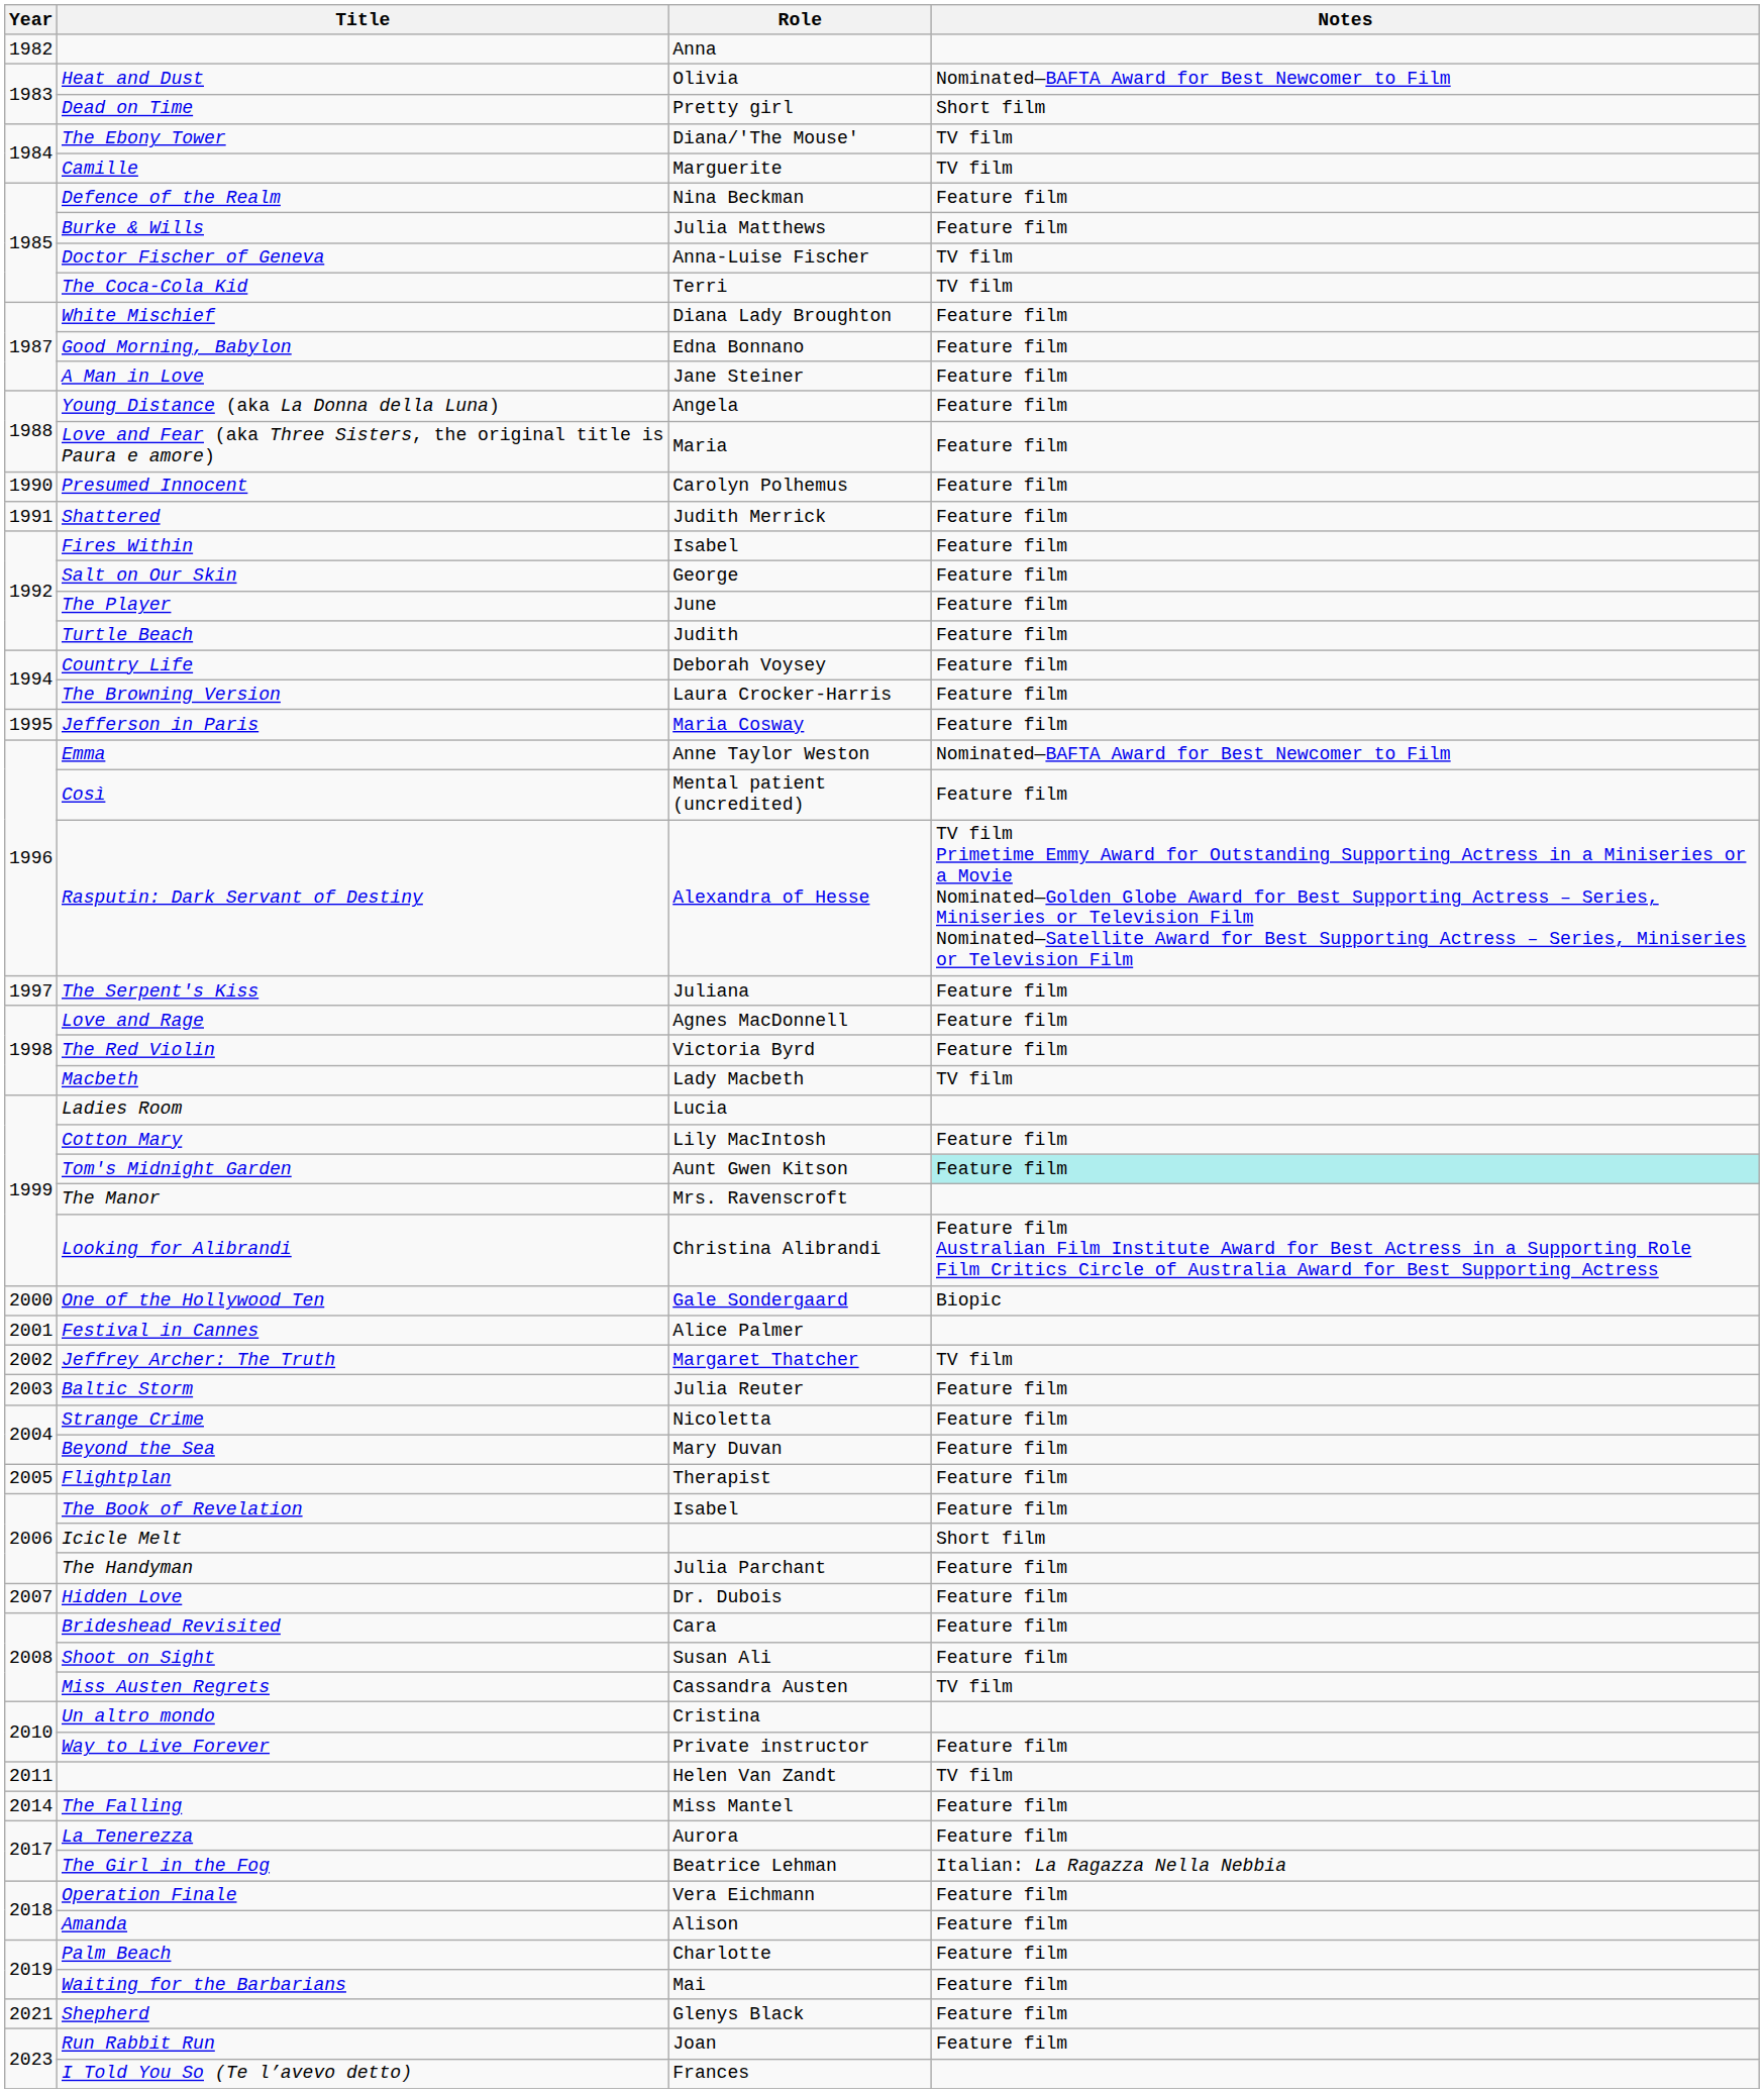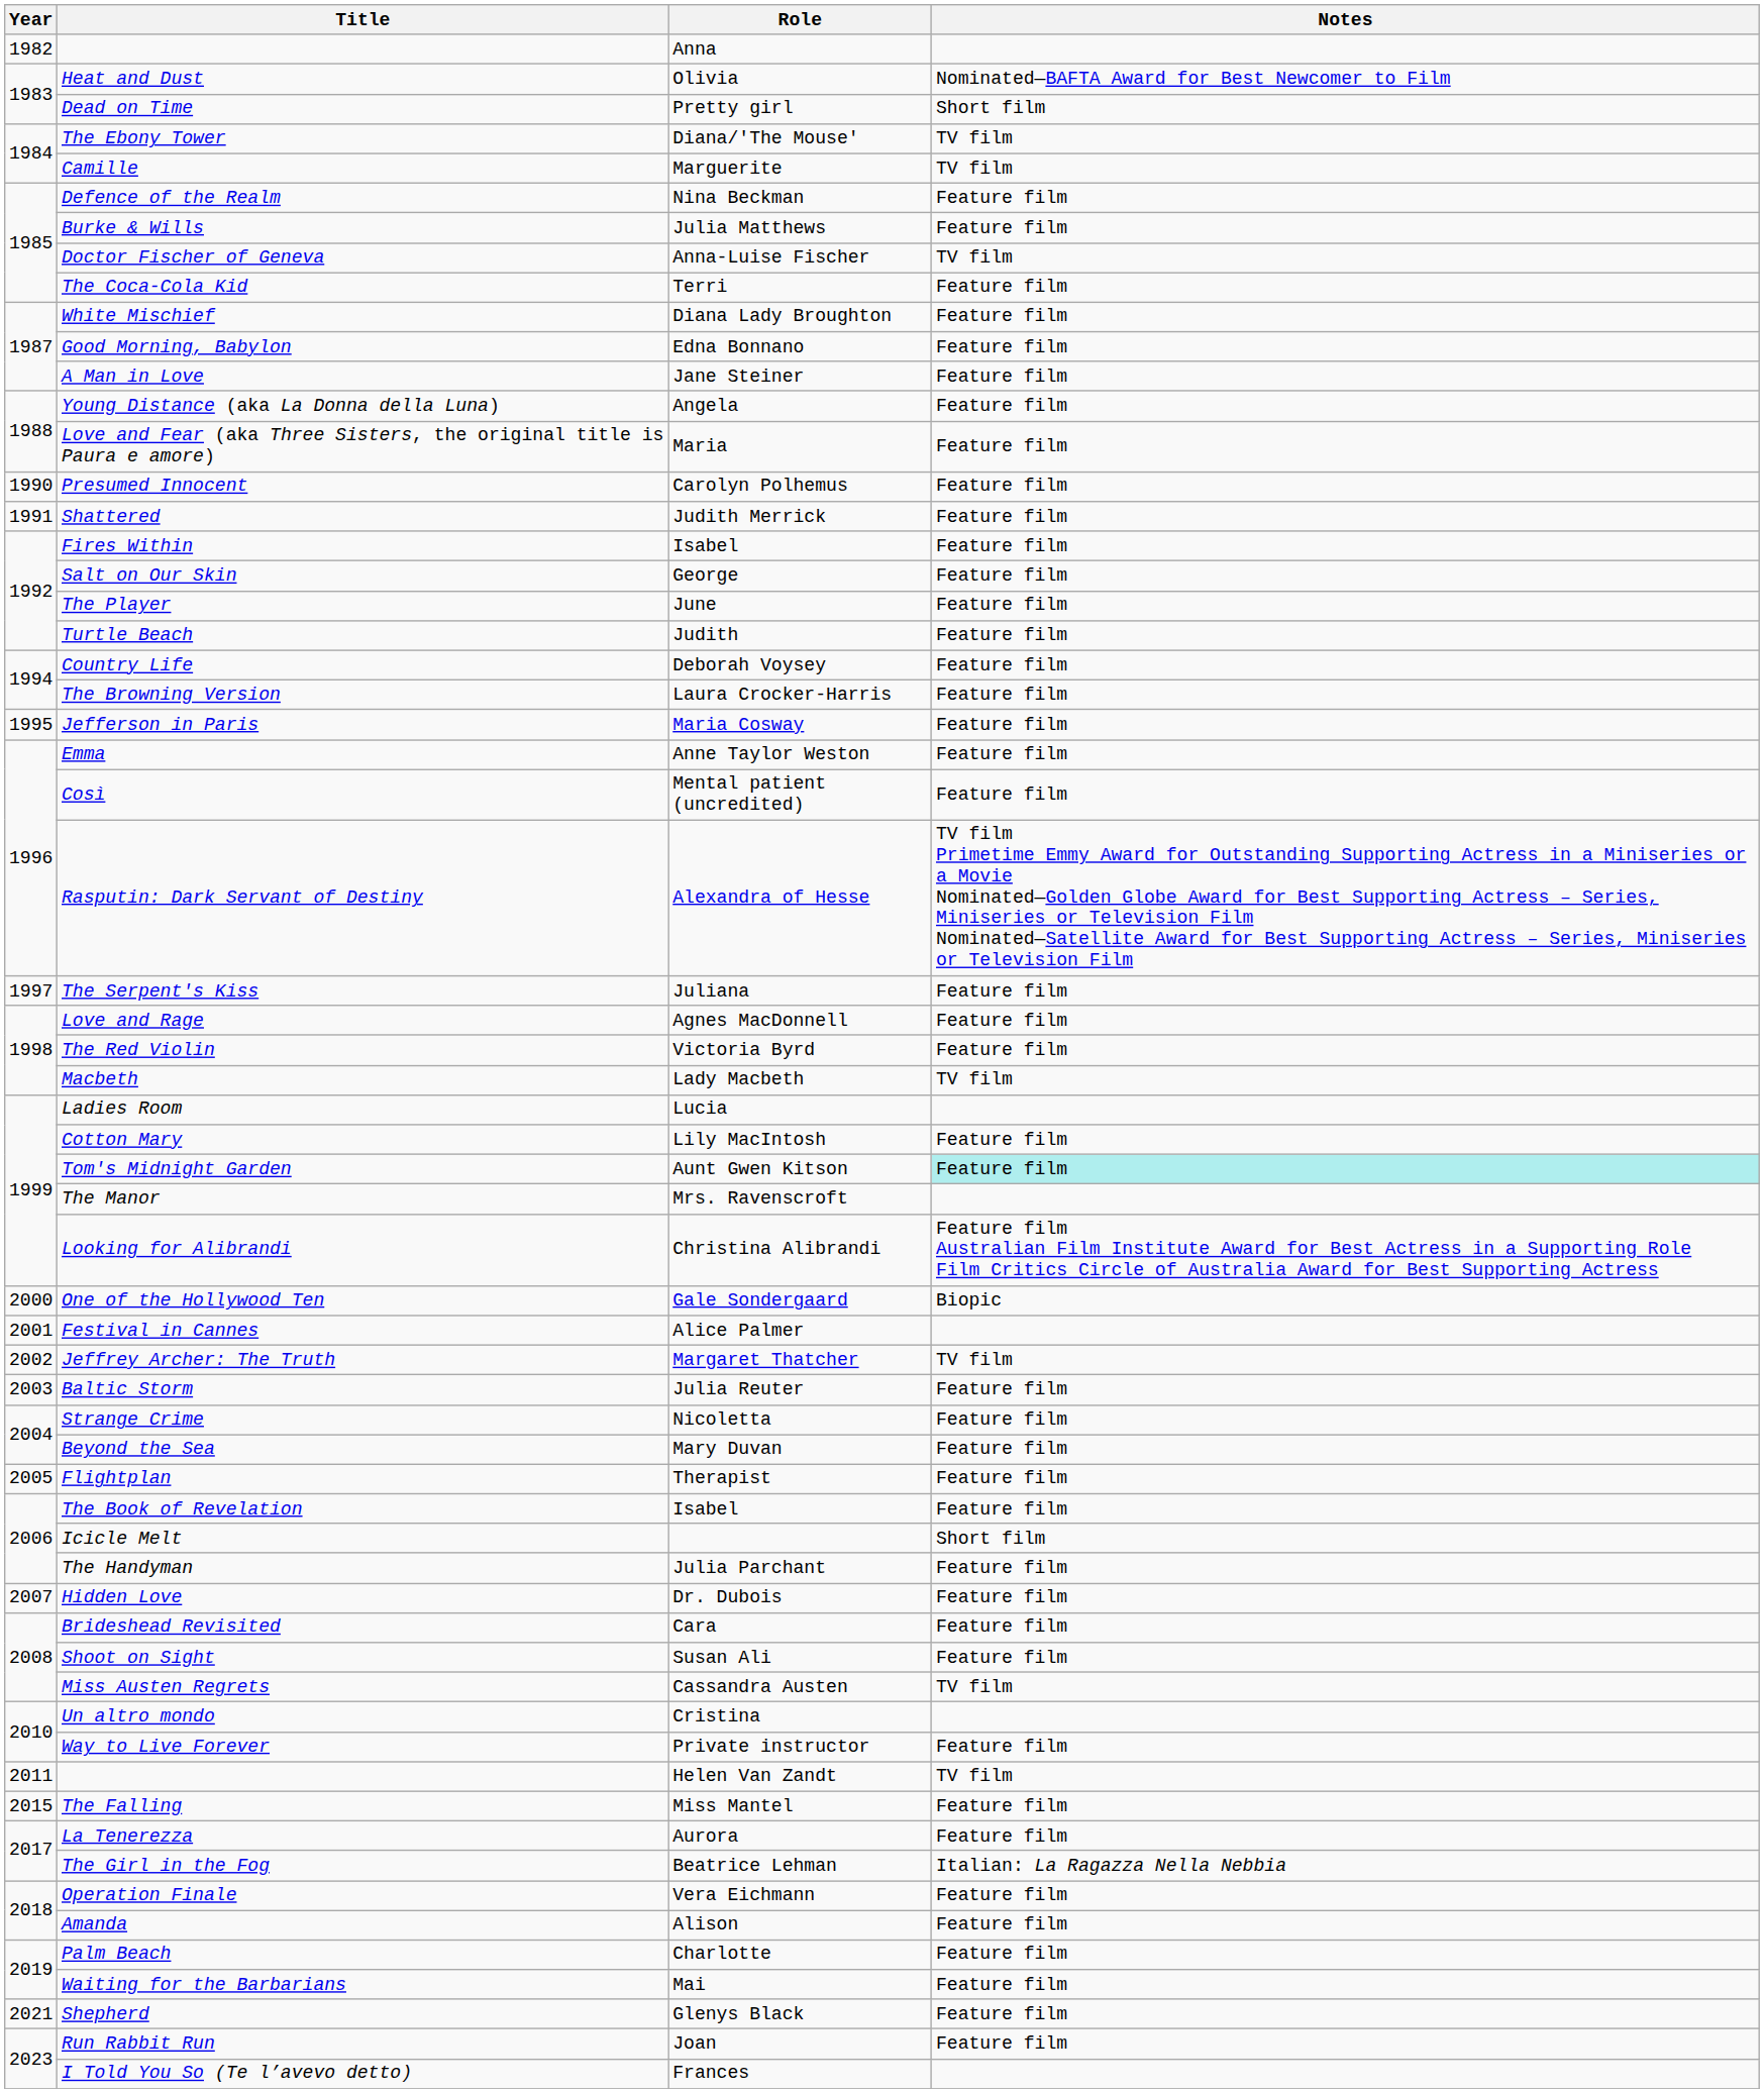 <table class="wikitable sortable">
 <tr>
 <th>Year</th>
 <th>Title</th>
 <th>Role</th>
 <th>Notes</th>
 </tr>
 <tr>
 <td>1982</td>
 <td><em></em></td>
 <td>Anna</td>
 <td></td>
 </tr>
 <tr>
 <td rowspan="2">1983</td>
 <td><em><a href='#'>Heat and Dust</a></em></td>
 <td>Olivia</td>
 <td>Nominated—<a href='#'>BAFTA Award for Best Newcomer to Film</a></td>
 </tr>
 <tr>
 <td><em><a href='#'>Dead on Time</a></em></td>
 <td>Pretty girl</td>
 <td>Short film</td>
 </tr>
 <tr>
 <td rowspan="2">1984</td>
 <td><em><a href='#'>The Ebony Tower</a></em></td>
 <td>Diana/'The Mouse'</td>
 <td>TV film</td>
 </tr>
 <tr>
 <td><em><a href='#'>Camille</a></em></td>
 <td>Marguerite</td>
 <td>TV film</td>
 </tr>
 <tr>
 <td rowspan="4">1985</td>
 <td><em><a href='#'>Defence of the Realm</a></em></td>
 <td>Nina Beckman</td>
 <td>Feature film</td>
 </tr>
 <tr>
 <td><em><a href='#'>Burke & Wills</a></em></td>
 <td>Julia Matthews</td>
 <td>Feature film</td>
 </tr>
 <tr>
 <td><em><a href='#'>Doctor Fischer of Geneva</a></em></td>
 <td>Anna-Luise Fischer</td>
 <td>TV film</td>
 </tr>
 <tr>
 <td><em><a href='#'>The Coca-Cola Kid</a></em></td>
 <td>Terri</td>
-<td>TV film</td>
+<td>Feature film</td>
 </tr>
 <tr>
 <td rowspan="3">1987</td>
 <td><em><a href='#'>White Mischief</a></em></td>
 <td>Diana Lady Broughton</td>
 <td>Feature film</td>
 </tr>
 <tr>
 <td><em><a href='#'>Good Morning, Babylon</a></em></td>
 <td>Edna Bonnano</td>
 <td>Feature film</td>
 </tr>
 <tr>
 <td><em><a href='#'>A Man in Love</a></em></td>
 <td>Jane Steiner</td>
 <td>Feature film</td>
 </tr>
 <tr>
 <td rowspan="2">1988</td>
 <td><em><a href='#'>Young Distance</a></em> (aka <em>La Donna della Luna</em>)</td>
 <td>Angela</td>
 <td>Feature film</td>
 </tr>
 <tr>
 <td><em><a href='#'>Love and Fear</a></em> (aka <em>Three Sisters</em>, the original title is <em>Paura e amore</em>)</td>
 <td>Maria</td>
 <td>Feature film</td>
 </tr>
 <tr>
 <td>1990</td>
 <td><em><a href='#'>Presumed Innocent</a></em></td>
 <td>Carolyn Polhemus</td>
 <td>Feature film</td>
 </tr>
 <tr>
 <td>1991</td>
 <td><em><a href='#'>Shattered</a></em></td>
 <td>Judith Merrick</td>
 <td>Feature film</td>
 </tr>
 <tr>
 <td rowspan="4">1992</td>
 <td><em><a href='#'>Fires Within</a></em></td>
 <td>Isabel</td>
 <td>Feature film</td>
 </tr>
 <tr>
 <td><em><a href='#'>Salt on Our Skin</a></em></td>
 <td>George</td>
 <td>Feature film</td>
 </tr>
 <tr>
 <td><em><a href='#'>The Player</a></em></td>
 <td>June</td>
 <td>Feature film</td>
 </tr>
 <tr>
 <td><em><a href='#'>Turtle Beach</a></em></td>
 <td>Judith</td>
 <td>Feature film</td>
 </tr>
 <tr>
 <td rowspan="2">1994</td>
 <td><em><a href='#'>Country Life</a></em></td>
 <td>Deborah Voysey</td>
 <td>Feature film</td>
 </tr>
 <tr>
 <td><em><a href='#'>The Browning Version</a></em></td>
 <td>Laura Crocker-Harris</td>
 <td>Feature film</td>
 </tr>
 <tr>
 <td>1995</td>
 <td><em><a href='#'>Jefferson in Paris</a></em></td>
 <td><a href='#'>Maria Cosway</a></td>
 <td>Feature film</td>
 </tr>
 <tr>
 <td rowspan="3">1996</td>
 <td><em><a href='#'>Emma</a></em></td>
 <td>Anne Taylor Weston</td>
-<td>Nominated—<a href='#'>BAFTA Award for Best Newcomer to Film</a></td>
+<td>Feature film</td>
 </tr>
 <tr>
 <td><em><a href='#'>Così</a></em></td>
 <td>Mental patient (uncredited)</td>
 <td>Feature film</td>
 </tr>
 <tr>
 <td><em><a href='#'>Rasputin: Dark Servant of Destiny</a></em></td>
 <td><a href='#'>Alexandra of Hesse</a></td>
 <td>TV film<br><a href='#'>Primetime Emmy Award for Outstanding Supporting Actress in a Miniseries or a Movie</a><br>Nominated—<a href='#'>Golden Globe Award for Best Supporting Actress – Series, Miniseries or Television Film</a><br>Nominated—<a href='#'>Satellite Award for Best Supporting Actress – Series, Miniseries or Television Film</a></td>
 </tr>
 <tr>
 <td>1997</td>
 <td><em><a href='#'>The Serpent's Kiss</a></em></td>
 <td>Juliana</td>
 <td>Feature film</td>
 </tr>
 <tr>
 <td rowspan="3">1998</td>
 <td><em><a href='#'>Love and Rage</a></em></td>
 <td>Agnes MacDonnell</td>
 <td>Feature film</td>
 </tr>
 <tr>
 <td><em><a href='#'>The Red Violin</a></em></td>
 <td>Victoria Byrd</td>
 <td>Feature film</td>
 </tr>
 <tr>
 <td><em><a href='#'>Macbeth</a></em></td>
 <td>Lady Macbeth</td>
 <td>TV film</td>
 </tr>
 <tr>
 <td rowspan="5">1999</td>
 <td><em>Ladies Room</em></td>
 <td>Lucia</td>
 <td></td>
 </tr>
 <tr>
 <td><em><a href='#'>Cotton Mary</a></em></td>
 <td>Lily MacIntosh</td>
 <td>Feature film</td>
 </tr>
 <tr>
 <td><em><a href='#'>Tom's Midnight Garden</a></em></td>
 <td>Aunt Gwen Kitson</td>
 <td style="background: paleturquoise;">Feature film</td>
 </tr>
 <tr>
 <td><em>The Manor</em></td>
 <td>Mrs. Ravenscroft</td>
 <td></td>
 </tr>
 <tr>
 <td><em><a href='#'>Looking for Alibrandi</a></em></td>
 <td>Christina Alibrandi</td>
 <td>Feature film <br><a href='#'>Australian Film Institute Award for Best Actress in a Supporting Role</a><br><a href='#'>Film Critics Circle of Australia Award for Best Supporting Actress</a></td>
 </tr>
 <tr>
 <td>2000</td>
 <td><em><a href='#'>One of the Hollywood Ten</a></em></td>
 <td><a href='#'>Gale Sondergaard</a></td>
 <td>Biopic</td>
 </tr>
 <tr>
 <td>2001</td>
 <td><em><a href='#'>Festival in Cannes</a></em></td>
 <td>Alice Palmer</td>
 <td></td>
 </tr>
 <tr>
 <td>2002</td>
 <td><em><a href='#'>Jeffrey Archer: The Truth</a></em></td>
 <td><a href='#'>Margaret Thatcher</a></td>
 <td>TV film</td>
 </tr>
 <tr>
 <td>2003</td>
 <td><em><a href='#'>Baltic Storm</a></em></td>
 <td>Julia Reuter</td>
 <td>Feature film</td>
 </tr>
 <tr>
 <td rowspan="2">2004</td>
 <td><em><a href='#'>Strange Crime</a></em></td>
 <td>Nicoletta</td>
 <td>Feature film</td>
 </tr>
 <tr>
 <td><em><a href='#'>Beyond the Sea</a></em></td>
 <td>Mary Duvan</td>
 <td>Feature film</td>
 </tr>
 <tr>
 <td>2005</td>
 <td><em><a href='#'>Flightplan</a></em></td>
 <td>Therapist</td>
 <td>Feature film</td>
 </tr>
 <tr>
 <td rowspan="3">2006</td>
 <td><em><a href='#'>The Book of Revelation</a></em></td>
 <td>Isabel</td>
 <td>Feature film</td>
 </tr>
 <tr>
 <td><em>Icicle Melt</em></td>
 <td></td>
 <td>Short film</td>
 </tr>
 <tr>
 <td><em>The Handyman</em></td>
 <td>Julia Parchant</td>
 <td>Feature film</td>
 </tr>
 <tr>
 <td>2007</td>
 <td><em><a href='#'>Hidden Love</a></em></td>
 <td>Dr. Dubois</td>
 <td>Feature film</td>
 </tr>
 <tr>
 <td rowspan="3">2008</td>
 <td><em><a href='#'>Brideshead Revisited</a></em></td>
 <td>Cara</td>
 <td>Feature film</td>
 </tr>
 <tr>
 <td><em><a href='#'>Shoot on Sight</a></em></td>
 <td>Susan Ali</td>
 <td>Feature film</td>
 </tr>
 <tr>
 <td><em><a href='#'>Miss Austen Regrets</a></em></td>
 <td>Cassandra Austen</td>
 <td>TV film</td>
 </tr>
 <tr>
 <td rowspan="2">2010</td>
 <td><em><a href='#'>Un altro mondo</a></em></td>
 <td>Cristina</td>
 <td></td>
 </tr>
 <tr>
 <td><em><a href='#'>Way to Live Forever</a></em></td>
 <td>Private instructor</td>
 <td>Feature film</td>
 </tr>
 <tr>
 <td>2011</td>
 <td><em></em></td>
 <td>Helen Van Zandt</td>
 <td>TV film</td>
 </tr>
 <tr>
-<td>2014</td>
+<td>2015</td>
 <td><em><a href='#'>The Falling</a></em></td>
 <td>Miss Mantel</td>
 <td>Feature film</td>
 </tr>
 <tr>
 <td rowspan="2">2017</td>
 <td><em><a href='#'>La Tenerezza</a></em></td>
 <td>Aurora</td>
 <td>Feature film</td>
 </tr>
 <tr>
 <td><em><a href='#'>The Girl in the Fog</a></em></td>
 <td>Beatrice Lehman</td>
 <td>Italian: <em>La Ragazza Nella Nebbia</em></td>
 </tr>
 <tr>
 <td rowspan="2">2018</td>
 <td><em><a href='#'>Operation Finale</a></em></td>
 <td>Vera Eichmann</td>
 <td>Feature film</td>
 </tr>
 <tr>
 <td><em><a href='#'>Amanda</a></em></td>
 <td>Alison</td>
 <td>Feature film</td>
 </tr>
 <tr>
 <td rowspan="2">2019</td>
 <td><em><a href='#'>Palm Beach</a></em></td>
 <td>Charlotte</td>
 <td>Feature film</td>
 </tr>
 <tr>
 <td><em><a href='#'>Waiting for the Barbarians</a></em></td>
 <td>Mai</td>
 <td>Feature film</td>
 </tr>
 <tr>
 <td>2021</td>
 <td><em><a href='#'>Shepherd</a></em></td>
 <td>Glenys Black</td>
 <td>Feature film</td>
 </tr>
 <tr>
 <td rowspan=2>2023</td>
 <td><em><a href='#'>Run Rabbit Run</a></em></td>
 <td>Joan</td>
 <td>Feature film</td>
 </tr>
 <tr>
 <td><em><a href='#'>I Told You So</a> (Te l’avevo detto)</em></td>
 <td>Frances</td>
 <td></td>
 </tr>
 </table>
